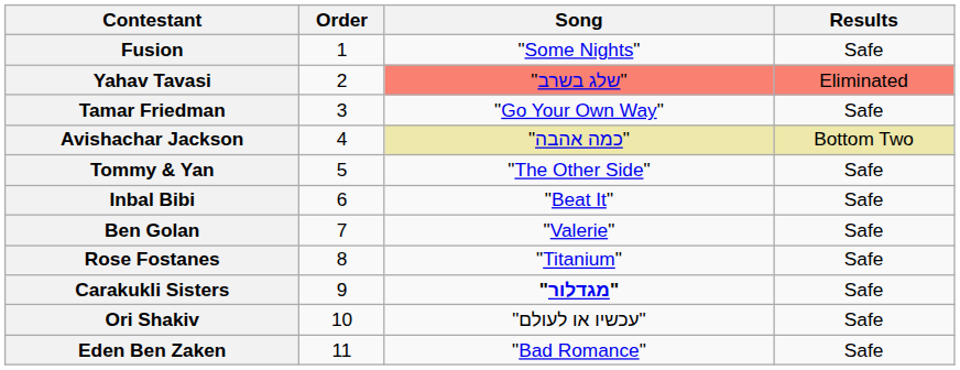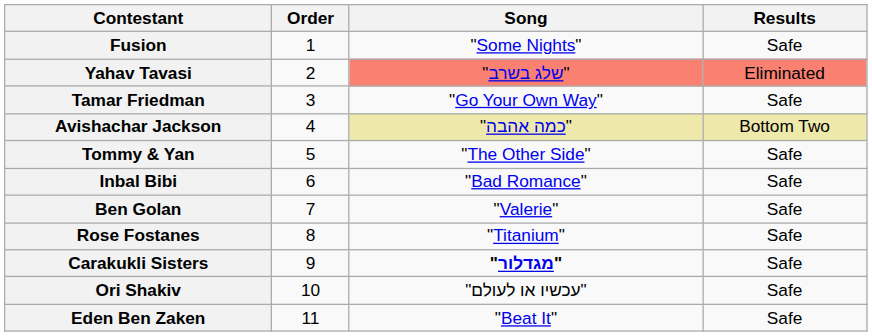 <table class="wikitable" style="text-align:center; font-size:85%">
 <tr>
 <th style="width:15em" scope="col">Contestant</th>
 <th style="width:4em" scope="col">Order</th>
 <th style="width:20em" scope="col">Song</th>
 <th style="width:9em" scope="col">Results</th>
 </tr>
 <tr>
 <th scope="row">Fusion</th>
 <td>1</td>
 <td>"<a href='#'>Some Nights</a>"</td>
 <td>Safe</td>
 </tr>
 <tr>
 <th scope="row">Yahav Tavasi</th>
 <td>2</td>
 <td style="background:salmon;">"<a href='#'>שלג בשרב</a>"</td>
 <td style="background:salmon;">Eliminated</td>
 </tr>
 <tr>
 <th scope="row">Tamar Friedman</th>
 <td>3</td>
 <td>"<a href='#'>Go Your Own Way</a>"</td>
 <td>Safe</td>
 </tr>
 <tr>
 <th scope="row">Avishachar Jackson</th>
 <td>4</td>
 <td style="background:#EEE8AA;">"<a href='#'>כמה אהבה</a>"</td>
 <td style="background:#EEE8AA;">Bottom Two</td>
 </tr>
 <tr>
 <th scope="row">Tommy & Yan</th>
 <td>5</td>
 <td>"<a href='#'>The Other Side</a>"</td>
 <td>Safe</td>
 </tr>
 <tr>
 <th scope="row">Inbal Bibi</th>
 <td>6</td>
-<td>"<a href='#'>Beat It</a>"</td>
+<td>"<a href='#'>Bad Romance</a>"</td>
 <td>Safe</td>
 </tr>
 <tr>
 <th scope="row">Ben Golan</th>
 <td>7</td>
 <td>"<a href='#'>Valerie</a>"</td>
 <td>Safe</td>
 </tr>
 <tr>
 <th scope="row">Rose Fostanes</th>
 <td>8</td>
 <td>"<a href='#'>Titanium</a>"</td>
 <td>Safe</td>
 </tr>
 <tr>
 <th scope="row">Carakukli Sisters</th>
 <td>9</td>
 <td><strong>"<a href='#'>מגדלור</a>"</strong></td>
 <td>Safe</td>
 </tr>
 <tr>
 <th scope="row">Ori Shakiv</th>
 <td>10</td>
 <td>"עכשיו או לעולם"</td>
 <td>Safe</td>
 </tr>
 <tr>
 <th scope="row">Eden Ben Zaken</th>
 <td>11</td>
-<td>"<a href='#'>Bad Romance</a>"</td>
+<td>"<a href='#'>Beat It</a>"</td>
 <td>Safe</td>
 </tr>
 </table>
